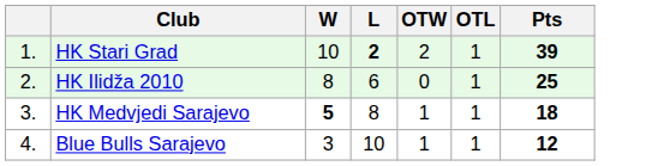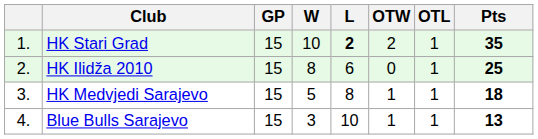 <table class="wikitable">
 <tr>
 <th width="30"></th>
 <th width="200">Club</th>
+<th width="30">GP</th>
 <th width="30">W</th>
 <th width="30">L</th>
 <th width="30">OTW</th>
 <th width="30">OTL</th>
 <th width="70">Pts</th>
 </tr>
 <tr bgcolor="#e6fae6" align="center">
 <td>1.</td>
 <td align="left"><a href='#'>HK Stari Grad</a></td>
+<td>15</td>
 <td>10</td>
 <td><strong>2</strong></td>
 <td>2</td>
 <td>1</td>
-<td><strong>39</strong></td>
+<td><strong>35</strong></td>
 </tr>
 <tr bgcolor="#e6fae6" align="center">
 <td>2.</td>
 <td align="left"><a href='#'>HK Ilidža 2010</a></td>
+<td>15</td>
 <td>8</td>
 <td>6</td>
 <td>0</td>
 <td>1</td>
 <td><strong>25</strong></td>
 </tr>
 <tr bgcolor="#FFFFFF" align="center">
 <td>3.</td>
 <td align="left"><a href='#'>HK Medvjedi Sarajevo</a></td>
-<td><strong>5</strong></td>
+<td>15</td>
+<td>5</td>
 <td>8</td>
 <td>1</td>
 <td>1</td>
 <td><strong>18</strong></td>
 </tr>
 <tr bgcolor="#FFFFFF" align="center">
 <td>4.</td>
 <td align="left"><a href='#'>Blue Bulls Sarajevo</a></td>
+<td>15</td>
 <td>3</td>
 <td>10</td>
 <td>1</td>
 <td>1</td>
-<td><strong>12</strong></td>
+<td><strong>13</strong></td>
 </tr>
 </table>
